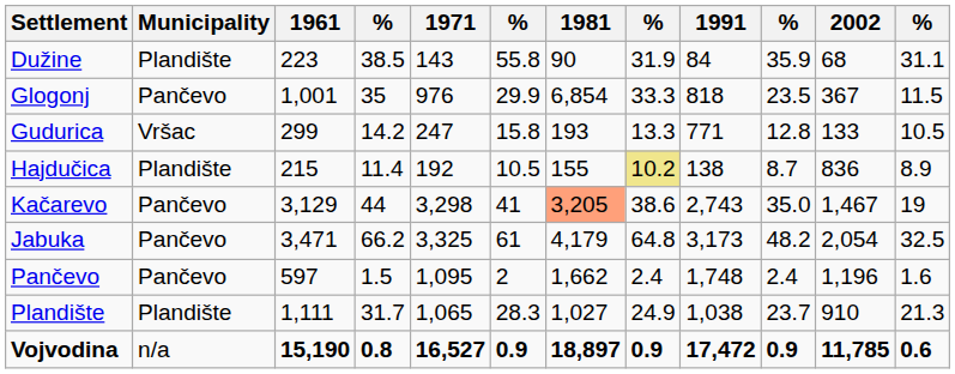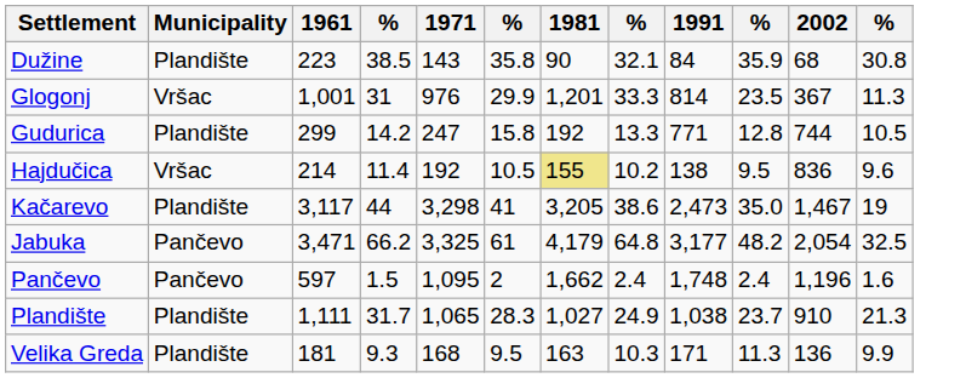 <table class="wikitable sortable">
 <tr>
 <th>Settlement</th>
 <th>Municipality</th>
 <th>1961</th>
 <th>%</th>
 <th>1971</th>
 <th>%</th>
 <th>1981</th>
 <th>%</th>
 <th>1991</th>
 <th>%</th>
 <th>2002</th>
 <th>%</th>
 </tr>
 <tr>
 <td><a href='#'>Dužine</a></td>
 <td>Plandište</td>
 <td>223</td>
 <td>38.5</td>
 <td>143</td>
-<td>55.8</td>
+<td>35.8</td>
 <td>90</td>
-<td>31.9</td>
+<td>32.1</td>
 <td>84</td>
 <td>35.9</td>
 <td>68</td>
-<td>31.1</td>
+<td>30.8</td>
 </tr>
 <tr>
 <td><a href='#'>Glogonj</a></td>
-<td>Pančevo</td>
+<td>Vršac</td>
 <td>1,001</td>
-<td>35</td>
+<td>31</td>
 <td>976</td>
 <td>29.9</td>
-<td>6,854</td>
+<td>1,201</td>
 <td>33.3</td>
-<td>818</td>
+<td>814</td>
 <td>23.5</td>
 <td>367</td>
-<td>11.5</td>
+<td>11.3</td>
 </tr>
 <tr>
 <td><a href='#'>Gudurica</a></td>
-<td>Vršac</td>
+<td>Plandište</td>
 <td>299</td>
 <td>14.2</td>
 <td>247</td>
 <td>15.8</td>
-<td>193</td>
+<td>192</td>
 <td>13.3</td>
 <td>771</td>
 <td>12.8</td>
-<td>133</td>
+<td>744</td>
 <td>10.5</td>
 </tr>
 <tr>
 <td><a href='#'>Hajdučica</a></td>
-<td>Plandište</td>
-<td>215</td>
+<td>Vršac</td>
+<td>214</td>
 <td>11.4</td>
 <td>192</td>
 <td>10.5</td>
-<td>155</td>
-<td style="background: khaki;">10.2</td>
+<td style="background: khaki;">155</td>
+<td>10.2</td>
 <td>138</td>
-<td>8.7</td>
+<td>9.5</td>
 <td>836</td>
-<td>8.9</td>
+<td>9.6</td>
 </tr>
 <tr>
 <td><a href='#'>Kačarevo</a></td>
-<td>Pančevo</td>
-<td>3,129</td>
+<td>Plandište</td>
+<td>3,117</td>
 <td>44</td>
 <td>3,298</td>
 <td>41</td>
-<td style="background: lightsalmon;">3,205</td>
+<td>3,205</td>
 <td>38.6</td>
-<td>2,743</td>
+<td>2,473</td>
 <td>35.0</td>
 <td>1,467</td>
 <td>19</td>
 </tr>
 <tr>
 <td><a href='#'>Jabuka</a></td>
 <td>Pančevo</td>
 <td>3,471</td>
 <td>66.2</td>
 <td>3,325</td>
 <td>61</td>
 <td>4,179</td>
 <td>64.8</td>
-<td>3,173</td>
+<td>3,177</td>
 <td>48.2</td>
 <td>2,054</td>
 <td>32.5</td>
 </tr>
 <tr>
 <td><a href='#'>Pančevo</a></td>
 <td>Pančevo</td>
 <td>597</td>
 <td>1.5</td>
 <td>1,095</td>
 <td>2</td>
 <td>1,662</td>
 <td>2.4</td>
 <td>1,748</td>
 <td>2.4</td>
 <td>1,196</td>
 <td>1.6</td>
 </tr>
 <tr>
 <td><a href='#'>Plandište</a></td>
 <td>Plandište</td>
 <td>1,111</td>
 <td>31.7</td>
 <td>1,065</td>
 <td>28.3</td>
 <td>1,027</td>
 <td>24.9</td>
 <td>1,038</td>
 <td>23.7</td>
 <td>910</td>
 <td>21.3</td>
 </tr>
 <tr>
-<td><strong>Vojvodina</strong></td>
-<td>n/a</td>
-<td><strong>15,190</strong></td>
-<td><strong>0.8</strong></td>
-<td><strong>16,527</strong></td>
-<td><strong>0.9</strong></td>
-<td><strong>18,897</strong></td>
-<td><strong>0.9</strong></td>
-<td><strong>17,472</strong></td>
-<td><strong>0.9</strong></td>
-<td><strong>11,785</strong></td>
-<td><strong>0.6</strong></td>
+<td><a href='#'>Velika Greda</a></td>
+<td>Plandište</td>
+<td>181</td>
+<td>9.3</td>
+<td>168</td>
+<td>9.5</td>
+<td>163</td>
+<td>10.3</td>
+<td>171</td>
+<td>11.3</td>
+<td>136</td>
+<td>9.9</td>
 </tr>
 </table>
